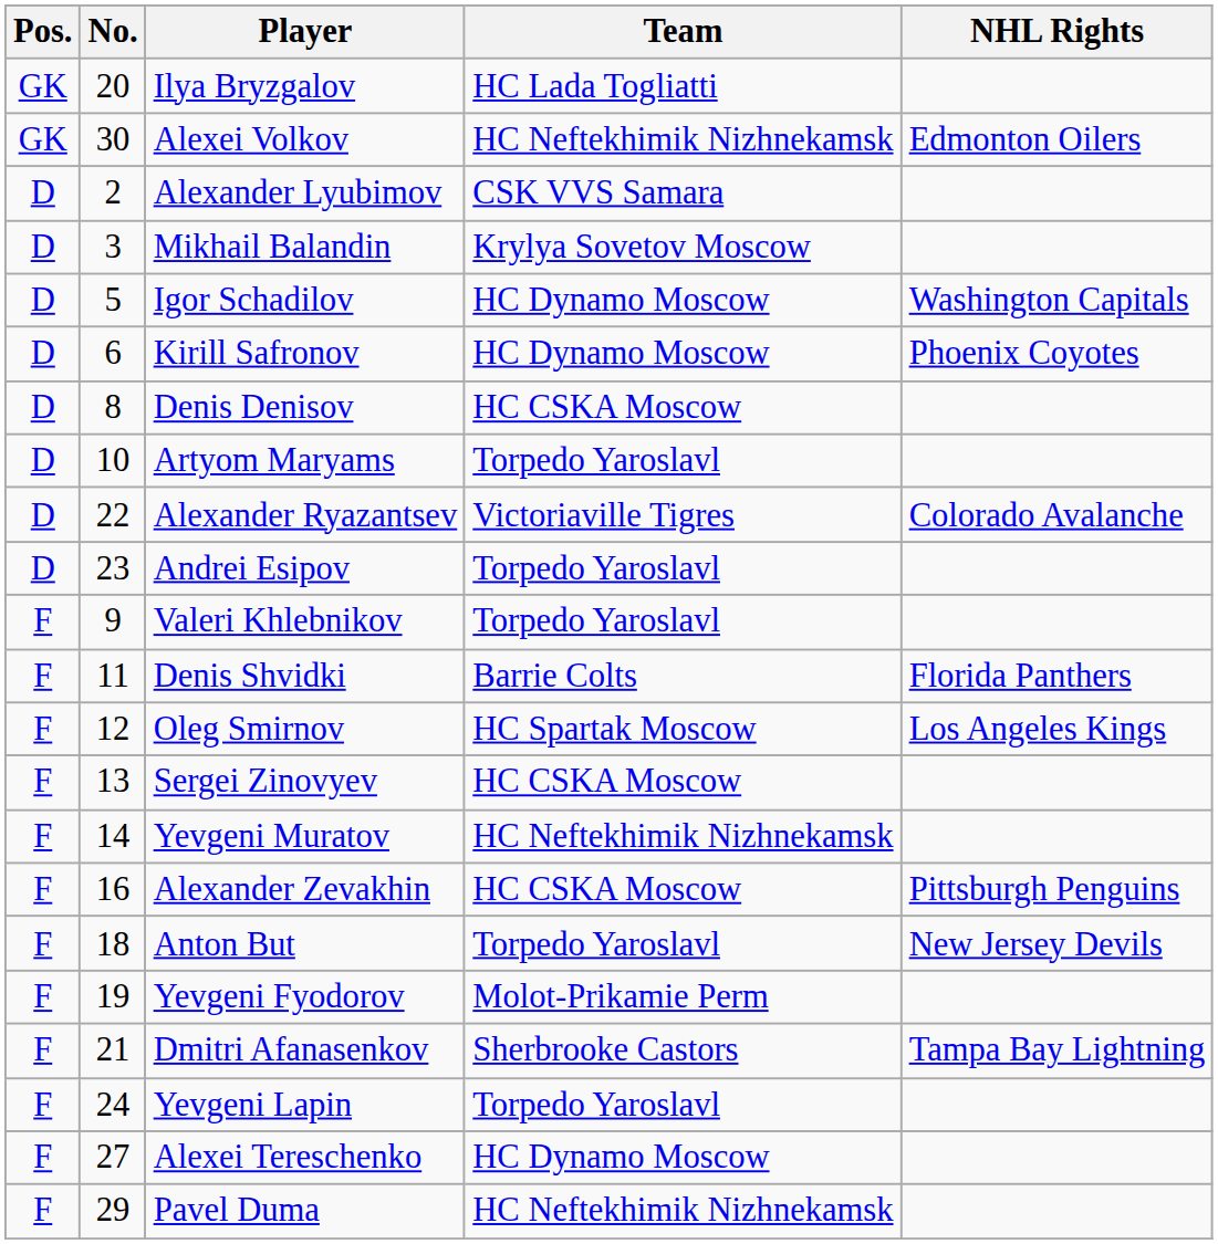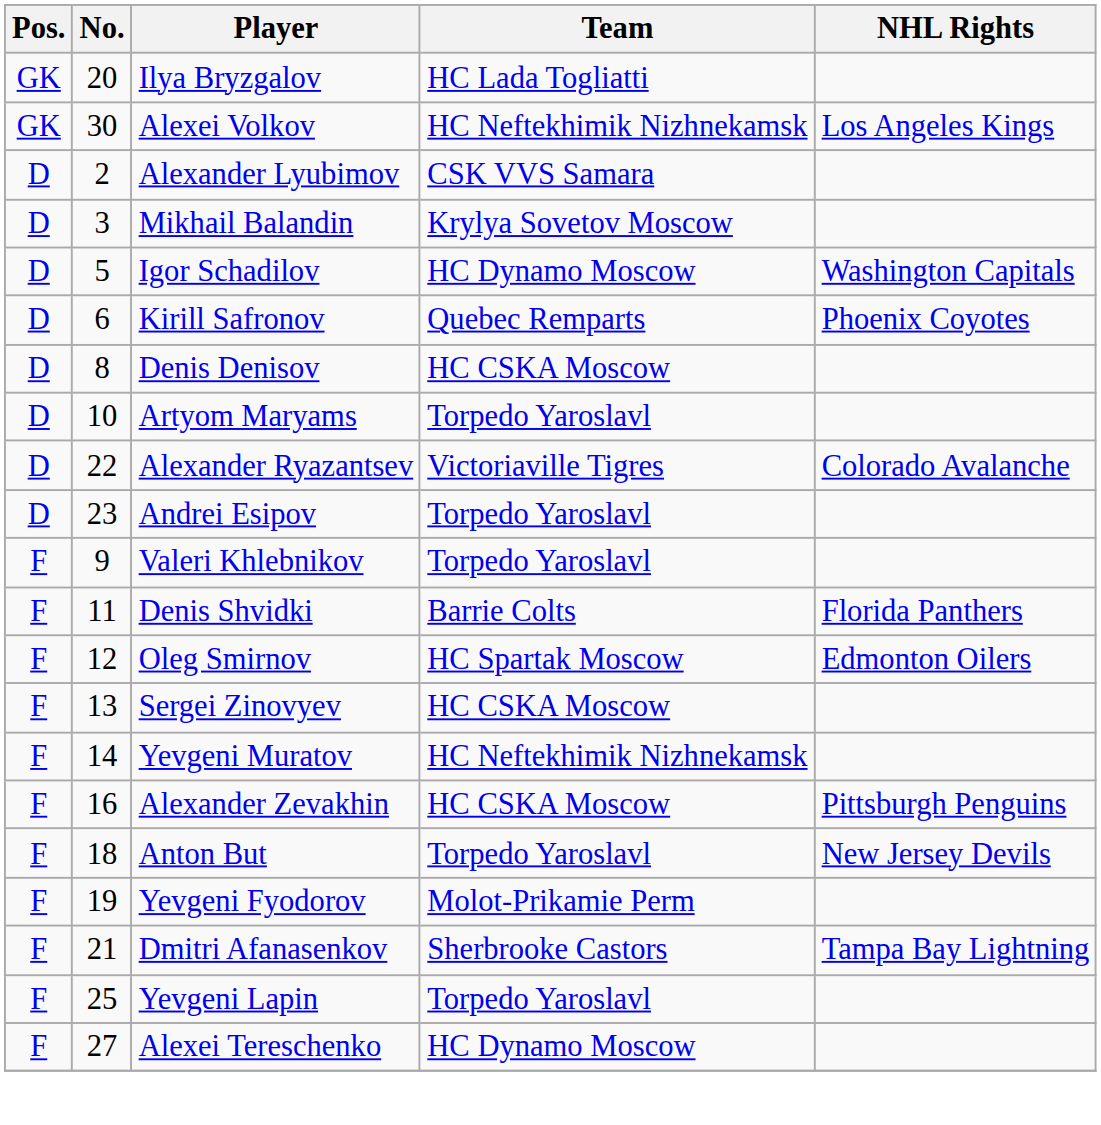 <table class="wikitable sortable">
 <tr>
 <th>Pos.</th>
 <th>No.</th>
 <th>Player</th>
 <th>Team</th>
 <th>NHL Rights</th>
 </tr>
 <tr>
 <td style="text-align:center;"><a href='#'>GK</a></td>
 <td style="text-align:center;">20</td>
 <td><a href='#'>Ilya Bryzgalov</a></td>
 <td> <a href='#'>HC Lada Togliatti</a></td>
 <td></td>
 </tr>
 <tr>
 <td style="text-align:center;"><a href='#'>GK</a></td>
 <td style="text-align:center;">30</td>
 <td><a href='#'>Alexei Volkov</a></td>
 <td> <a href='#'>HC Neftekhimik Nizhnekamsk</a></td>
-<td><a href='#'>Edmonton Oilers</a></td>
+<td><a href='#'>Los Angeles Kings</a></td>
 </tr>
 <tr>
 <td style="text-align:center;"><a href='#'>D</a></td>
 <td style="text-align:center;">2</td>
 <td><a href='#'>Alexander Lyubimov</a></td>
 <td> <a href='#'>CSK VVS Samara</a></td>
 <td></td>
 </tr>
 <tr>
 <td style="text-align:center;"><a href='#'>D</a></td>
 <td style="text-align:center;">3</td>
 <td><a href='#'>Mikhail Balandin</a></td>
 <td> <a href='#'>Krylya Sovetov Moscow</a></td>
 <td></td>
 </tr>
 <tr>
 <td style="text-align:center;"><a href='#'>D</a></td>
 <td style="text-align:center;">5</td>
 <td><a href='#'>Igor Sсhadilov</a></td>
 <td> <a href='#'>HC Dynamo Moscow</a></td>
 <td><a href='#'>Washington Capitals</a></td>
 </tr>
 <tr>
 <td style="text-align:center;"><a href='#'>D</a></td>
 <td style="text-align:center;">6</td>
 <td><a href='#'>Kirill Safronov</a></td>
-<td> <a href='#'>HC Dynamo Moscow</a></td>
+<td> <a href='#'>Quebec Remparts</a></td>
 <td><a href='#'>Phoenix Coyotes</a></td>
 </tr>
 <tr>
 <td style="text-align:center;"><a href='#'>D</a></td>
 <td style="text-align:center;">8</td>
 <td><a href='#'>Denis Denisov</a></td>
 <td> <a href='#'>HC CSKA Moscow</a></td>
 <td></td>
 </tr>
 <tr>
 <td style="text-align:center;"><a href='#'>D</a></td>
 <td style="text-align:center;">10</td>
 <td><a href='#'>Artyom Maryams</a></td>
 <td> <a href='#'>Torpedo Yaroslavl</a></td>
 <td></td>
 </tr>
 <tr>
 <td style="text-align:center;"><a href='#'>D</a></td>
 <td style="text-align:center;">22</td>
 <td><a href='#'>Alexander Ryazantsev</a></td>
 <td> <a href='#'>Victoriaville Tigres</a></td>
 <td><a href='#'>Colorado Avalanche</a></td>
 </tr>
 <tr>
 <td style="text-align:center;"><a href='#'>D</a></td>
 <td style="text-align:center;">23</td>
 <td><a href='#'>Andrei Esipov</a></td>
 <td> <a href='#'>Torpedo Yaroslavl</a></td>
 <td></td>
 </tr>
 <tr>
 <td style="text-align:center;"><a href='#'>F</a></td>
 <td style="text-align:center;">9</td>
 <td><a href='#'>Valeri Khlebnikov</a></td>
 <td> <a href='#'>Torpedo Yaroslavl</a></td>
 <td></td>
 </tr>
 <tr>
 <td style="text-align:center;"><a href='#'>F</a></td>
 <td style="text-align:center;">11</td>
 <td><a href='#'>Denis Shvidki</a></td>
 <td> <a href='#'>Barrie Colts</a></td>
 <td><a href='#'>Florida Panthers</a></td>
 </tr>
 <tr>
 <td style="text-align:center;"><a href='#'>F</a></td>
 <td style="text-align:center;">12</td>
 <td><a href='#'>Oleg Smirnov</a></td>
 <td> <a href='#'>HC Spartak Moscow</a></td>
-<td><a href='#'>Los Angeles Kings</a></td>
+<td><a href='#'>Edmonton Oilers</a></td>
 </tr>
 <tr>
 <td style="text-align:center;"><a href='#'>F</a></td>
 <td style="text-align:center;">13</td>
 <td><a href='#'>Sergei Zinovyev</a></td>
 <td> <a href='#'>HC CSKA Moscow</a></td>
 <td></td>
 </tr>
 <tr>
 <td style="text-align:center;"><a href='#'>F</a></td>
 <td style="text-align:center;">14</td>
 <td><a href='#'>Yevgeni Muratov</a></td>
 <td> <a href='#'>HC Neftekhimik Nizhnekamsk</a></td>
 <td></td>
 </tr>
 <tr>
 <td style="text-align:center;"><a href='#'>F</a></td>
 <td style="text-align:center;">16</td>
 <td><a href='#'>Alexander Zevakhin</a></td>
 <td> <a href='#'>HC CSKA Moscow</a></td>
 <td><a href='#'>Pittsburgh Penguins</a></td>
 </tr>
 <tr>
 <td style="text-align:center;"><a href='#'>F</a></td>
 <td style="text-align:center;">18</td>
 <td><a href='#'>Anton But</a></td>
 <td> <a href='#'>Torpedo Yaroslavl</a></td>
 <td><a href='#'>New Jersey Devils</a></td>
 </tr>
 <tr>
 <td style="text-align:center;"><a href='#'>F</a></td>
 <td style="text-align:center;">19</td>
 <td><a href='#'>Yevgeni Fyodorov</a></td>
 <td> <a href='#'>Molot-Prikamie Perm</a></td>
 <td></td>
 </tr>
 <tr>
 <td style="text-align:center;"><a href='#'>F</a></td>
 <td style="text-align:center;">21</td>
 <td><a href='#'>Dmitri Afanasenkov</a></td>
 <td> <a href='#'>Sherbrooke Castors</a></td>
 <td><a href='#'>Tampa Bay Lightning</a></td>
 </tr>
 <tr>
 <td style="text-align:center;"><a href='#'>F</a></td>
-<td style="text-align:center;">24</td>
+<td style="text-align:center;">25</td>
 <td><a href='#'>Yevgeni Lapin</a></td>
 <td> <a href='#'>Torpedo Yaroslavl</a></td>
 <td></td>
 </tr>
 <tr>
 <td style="text-align:center;"><a href='#'>F</a></td>
 <td style="text-align:center;">27</td>
 <td><a href='#'>Alexei Tereschenko</a></td>
 <td> <a href='#'>HC Dynamo Moscow</a></td>
 <td></td>
 </tr>
 <tr>
-<td style="text-align:center;"><a href='#'>F</a></td>
-<td style="text-align:center;">29</td>
-<td><a href='#'>Pavel Duma</a></td>
-<td> <a href='#'>HC Neftekhimik Nizhnekamsk</a></td>
-<td></td>
-</tr>
-<tr>
 </tr>
 </table>
